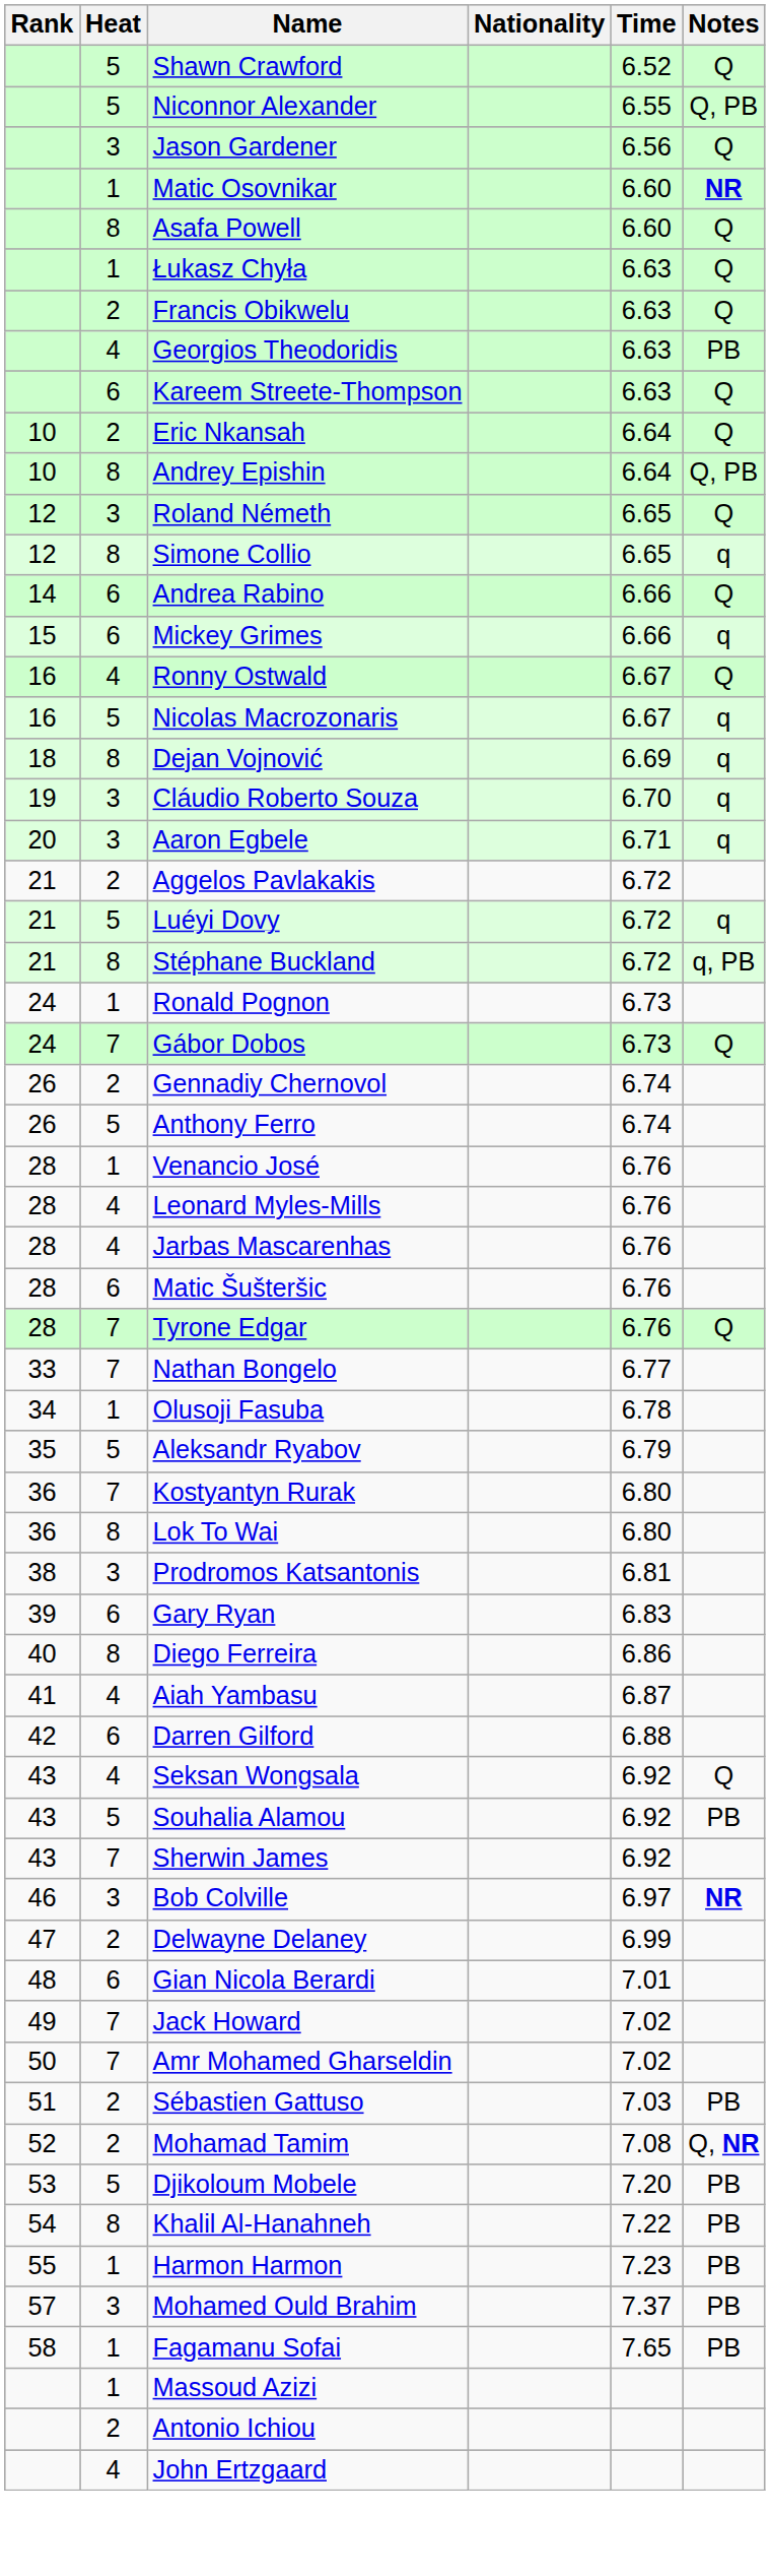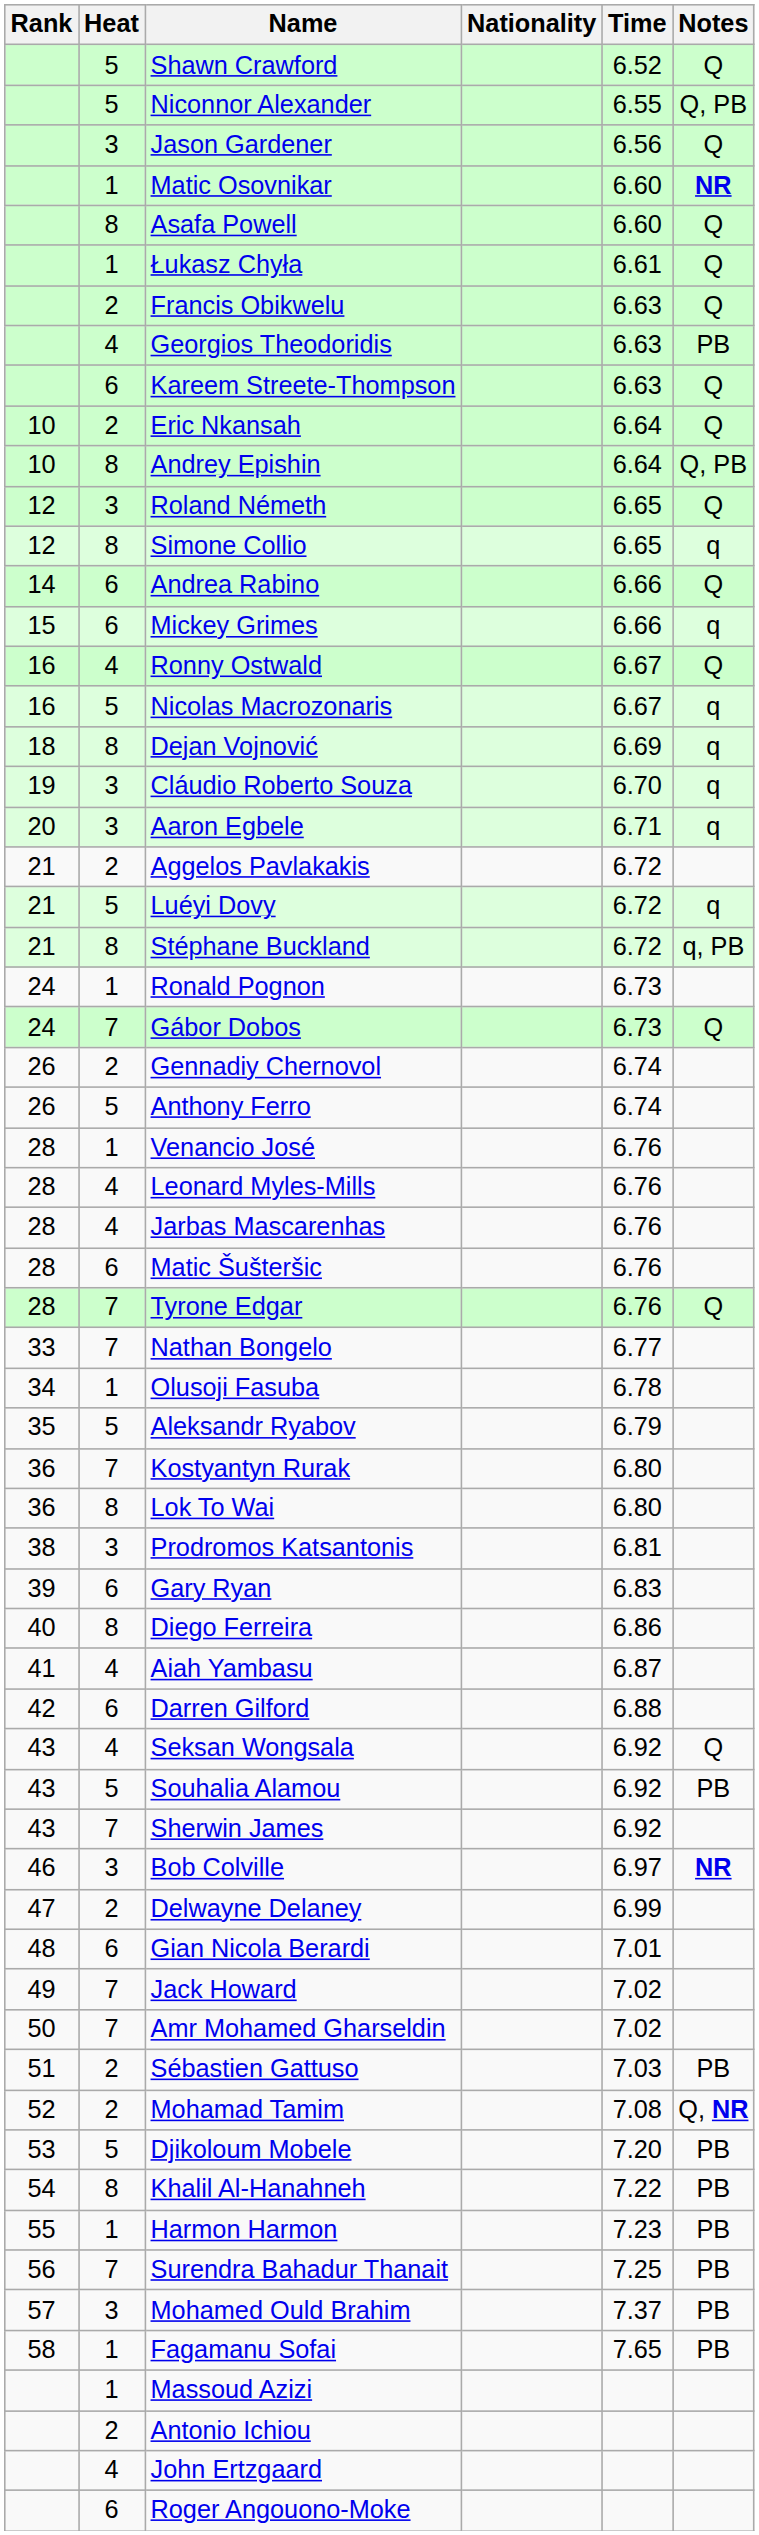 <table class="wikitable sortable" style="text-align:center">
 <tr>
 <th>Rank</th>
 <th>Heat</th>
 <th>Name</th>
 <th>Nationality</th>
 <th>Time</th>
 <th>Notes</th>
 </tr>
 <tr bgcolor=ccffcc>
 <td></td>
 <td>5</td>
 <td align="left"><a href='#'>Shawn Crawford</a></td>
 <td align=left></td>
 <td>6.52</td>
 <td>Q</td>
 </tr>
 <tr bgcolor=ccffcc>
 <td></td>
 <td>5</td>
 <td align="left"><a href='#'>Niconnor Alexander</a></td>
 <td align=left></td>
 <td>6.55</td>
 <td>Q, PB</td>
 </tr>
 <tr bgcolor=ccffcc>
 <td></td>
 <td>3</td>
 <td align="left"><a href='#'>Jason Gardener</a></td>
 <td align=left></td>
 <td>6.56</td>
 <td>Q</td>
 </tr>
 <tr bgcolor=ccffcc>
 <td></td>
 <td>1</td>
 <td align="left"><a href='#'>Matic Osovnikar</a></td>
 <td align=left></td>
 <td>6.60</td>
 <td><strong><a href='#'>NR</a></strong></td>
 </tr>
 <tr bgcolor=ccffcc>
 <td></td>
 <td>8</td>
 <td align="left"><a href='#'>Asafa Powell</a></td>
 <td align=left></td>
 <td>6.60</td>
 <td>Q</td>
 </tr>
 <tr bgcolor=ccffcc>
 <td></td>
 <td>1</td>
 <td align="left"><a href='#'>Łukasz Chyła</a></td>
 <td align=left></td>
-<td>6.63</td>
+<td>6.61</td>
 <td>Q</td>
 </tr>
 <tr bgcolor=ccffcc>
 <td></td>
 <td>2</td>
 <td align="left"><a href='#'>Francis Obikwelu</a></td>
 <td align=left></td>
 <td>6.63</td>
 <td>Q</td>
 </tr>
 <tr bgcolor=ccffcc>
 <td></td>
 <td>4</td>
 <td align="left"><a href='#'>Georgios Theodoridis</a></td>
 <td align=left></td>
 <td>6.63</td>
 <td>PB</td>
 </tr>
 <tr bgcolor=ccffcc>
 <td></td>
 <td>6</td>
 <td align="left"><a href='#'>Kareem Streete-Thompson</a></td>
 <td align=left></td>
 <td>6.63</td>
 <td>Q</td>
 </tr>
 <tr bgcolor=ccffcc>
 <td>10</td>
 <td>2</td>
 <td align="left"><a href='#'>Eric Nkansah</a></td>
 <td align=left></td>
 <td>6.64</td>
 <td>Q</td>
 </tr>
 <tr bgcolor=ccffcc>
 <td>10</td>
 <td>8</td>
 <td align="left"><a href='#'>Andrey Epishin</a></td>
 <td align=left></td>
 <td>6.64</td>
 <td>Q, PB</td>
 </tr>
 <tr bgcolor=ccffcc>
 <td>12</td>
 <td>3</td>
 <td align="left"><a href='#'>Roland Németh</a></td>
 <td align=left></td>
 <td>6.65</td>
 <td>Q</td>
 </tr>
 <tr bgcolor=ddffdd>
 <td>12</td>
 <td>8</td>
 <td align="left"><a href='#'>Simone Collio</a></td>
 <td align=left></td>
 <td>6.65</td>
 <td>q</td>
 </tr>
 <tr bgcolor=ccffcc>
 <td>14</td>
 <td>6</td>
 <td align="left"><a href='#'>Andrea Rabino</a></td>
 <td align=left></td>
 <td>6.66</td>
 <td>Q</td>
 </tr>
 <tr bgcolor=ddffdd>
 <td>15</td>
 <td>6</td>
 <td align="left"><a href='#'>Mickey Grimes</a></td>
 <td align=left></td>
 <td>6.66</td>
 <td>q</td>
 </tr>
 <tr bgcolor=ccffcc>
 <td>16</td>
 <td>4</td>
 <td align="left"><a href='#'>Ronny Ostwald</a></td>
 <td align=left></td>
 <td>6.67</td>
 <td>Q</td>
 </tr>
 <tr bgcolor=ddffdd>
 <td>16</td>
 <td>5</td>
 <td align="left"><a href='#'>Nicolas Macrozonaris</a></td>
 <td align=left></td>
 <td>6.67</td>
 <td>q</td>
 </tr>
 <tr bgcolor=ddffdd>
 <td>18</td>
 <td>8</td>
 <td align="left"><a href='#'>Dejan Vojnović</a></td>
 <td align=left></td>
 <td>6.69</td>
 <td>q</td>
 </tr>
 <tr bgcolor=ddffdd>
 <td>19</td>
 <td>3</td>
 <td align="left"><a href='#'>Cláudio Roberto Souza</a></td>
 <td align=left></td>
 <td>6.70</td>
 <td>q</td>
 </tr>
 <tr bgcolor=ddffdd>
 <td>20</td>
 <td>3</td>
 <td align="left"><a href='#'>Aaron Egbele</a></td>
 <td align=left></td>
 <td>6.71</td>
 <td>q</td>
 </tr>
 <tr>
 <td>21</td>
 <td>2</td>
 <td align="left"><a href='#'>Aggelos Pavlakakis</a></td>
 <td align=left></td>
 <td>6.72</td>
 <td></td>
 </tr>
 <tr bgcolor=ddffdd>
 <td>21</td>
 <td>5</td>
 <td align="left"><a href='#'>Luéyi Dovy</a></td>
 <td align=left></td>
 <td>6.72</td>
 <td>q</td>
 </tr>
 <tr bgcolor=ddffdd>
 <td>21</td>
 <td>8</td>
 <td align="left"><a href='#'>Stéphane Buckland</a></td>
 <td align=left></td>
 <td>6.72</td>
 <td>q, PB</td>
 </tr>
 <tr>
 <td>24</td>
 <td>1</td>
 <td align="left"><a href='#'>Ronald Pognon</a></td>
 <td align=left></td>
 <td>6.73</td>
 <td></td>
 </tr>
 <tr bgcolor=ccffcc>
 <td>24</td>
 <td>7</td>
 <td align="left"><a href='#'>Gábor Dobos</a></td>
 <td align=left></td>
 <td>6.73</td>
 <td>Q</td>
 </tr>
 <tr>
 <td>26</td>
 <td>2</td>
 <td align="left"><a href='#'>Gennadiy Chernovol</a></td>
 <td align=left></td>
 <td>6.74</td>
 <td></td>
 </tr>
 <tr>
 <td>26</td>
 <td>5</td>
 <td align="left"><a href='#'>Anthony Ferro</a></td>
 <td align=left></td>
 <td>6.74</td>
 <td></td>
 </tr>
 <tr>
 <td>28</td>
 <td>1</td>
 <td align="left"><a href='#'>Venancio José</a></td>
 <td align=left></td>
 <td>6.76</td>
 <td></td>
 </tr>
 <tr>
 <td>28</td>
 <td>4</td>
 <td align="left"><a href='#'>Leonard Myles-Mills</a></td>
 <td align=left></td>
 <td>6.76</td>
 <td></td>
 </tr>
 <tr>
 <td>28</td>
 <td>4</td>
 <td align="left"><a href='#'>Jarbas Mascarenhas</a></td>
 <td align=left></td>
 <td>6.76</td>
 <td></td>
 </tr>
 <tr>
 <td>28</td>
 <td>6</td>
 <td align="left"><a href='#'>Matic Šušteršic</a></td>
 <td align=left></td>
 <td>6.76</td>
 <td></td>
 </tr>
 <tr bgcolor=ccffcc>
 <td>28</td>
 <td>7</td>
 <td align="left"><a href='#'>Tyrone Edgar</a></td>
 <td align=left></td>
 <td>6.76</td>
 <td>Q</td>
 </tr>
 <tr>
 <td>33</td>
 <td>7</td>
 <td align="left"><a href='#'>Nathan Bongelo</a></td>
 <td align=left></td>
 <td>6.77</td>
 <td></td>
 </tr>
 <tr>
 <td>34</td>
 <td>1</td>
 <td align="left"><a href='#'>Olusoji Fasuba</a></td>
 <td align=left></td>
 <td>6.78</td>
 <td></td>
 </tr>
 <tr>
 <td>35</td>
 <td>5</td>
 <td align="left"><a href='#'>Aleksandr Ryabov</a></td>
 <td align=left></td>
 <td>6.79</td>
 <td></td>
 </tr>
 <tr>
 <td>36</td>
 <td>7</td>
 <td align="left"><a href='#'>Kostyantyn Rurak</a></td>
 <td align=left></td>
 <td>6.80</td>
 <td></td>
 </tr>
 <tr>
 <td>36</td>
 <td>8</td>
 <td align="left"><a href='#'>Lok To Wai</a></td>
 <td align=left></td>
 <td>6.80</td>
 <td></td>
 </tr>
 <tr>
 <td>38</td>
 <td>3</td>
 <td align="left"><a href='#'>Prodromos Katsantonis</a></td>
 <td align=left></td>
 <td>6.81</td>
 <td></td>
 </tr>
 <tr>
 <td>39</td>
 <td>6</td>
 <td align="left"><a href='#'>Gary Ryan</a></td>
 <td align=left></td>
 <td>6.83</td>
 <td></td>
 </tr>
 <tr>
 <td>40</td>
 <td>8</td>
 <td align="left"><a href='#'>Diego Ferreira</a></td>
 <td align=left></td>
 <td>6.86</td>
 <td></td>
 </tr>
 <tr>
 <td>41</td>
 <td>4</td>
 <td align="left"><a href='#'>Aiah Yambasu</a></td>
 <td align=left></td>
 <td>6.87</td>
 <td></td>
 </tr>
 <tr>
 <td>42</td>
 <td>6</td>
 <td align="left"><a href='#'>Darren Gilford</a></td>
 <td align=left></td>
 <td>6.88</td>
 <td></td>
 </tr>
 <tr>
 <td>43</td>
 <td>4</td>
 <td align="left"><a href='#'>Seksan Wongsala</a></td>
 <td align=left></td>
 <td>6.92</td>
 <td>Q</td>
 </tr>
 <tr>
 <td>43</td>
 <td>5</td>
 <td align="left"><a href='#'>Souhalia Alamou</a></td>
 <td align=left></td>
 <td>6.92</td>
 <td>PB</td>
 </tr>
 <tr>
 <td>43</td>
 <td>7</td>
 <td align="left"><a href='#'>Sherwin James</a></td>
 <td align=left></td>
 <td>6.92</td>
 <td></td>
 </tr>
 <tr>
 <td>46</td>
 <td>3</td>
 <td align="left"><a href='#'>Bob Colville</a></td>
 <td align=left></td>
 <td>6.97</td>
 <td><strong><a href='#'>NR</a></strong></td>
 </tr>
 <tr>
 <td>47</td>
 <td>2</td>
 <td align="left"><a href='#'>Delwayne Delaney</a></td>
 <td align=left></td>
 <td>6.99</td>
 <td></td>
 </tr>
 <tr>
 <td>48</td>
 <td>6</td>
 <td align="left"><a href='#'>Gian Nicola Berardi</a></td>
 <td align=left></td>
 <td>7.01</td>
 <td></td>
 </tr>
 <tr>
 <td>49</td>
 <td>7</td>
 <td align="left"><a href='#'>Jack Howard</a></td>
 <td align=left></td>
 <td>7.02</td>
 <td></td>
 </tr>
 <tr>
 <td>50</td>
 <td>7</td>
 <td align="left"><a href='#'>Amr Mohamed Gharseldin</a></td>
 <td align=left></td>
 <td>7.02</td>
 <td></td>
 </tr>
 <tr>
 <td>51</td>
 <td>2</td>
 <td align="left"><a href='#'>Sébastien Gattuso</a></td>
 <td align=left></td>
 <td>7.03</td>
 <td>PB</td>
 </tr>
 <tr>
 <td>52</td>
 <td>2</td>
 <td align="left"><a href='#'>Mohamad Tamim</a></td>
 <td align=left></td>
 <td>7.08</td>
 <td>Q, <strong><a href='#'>NR</a></strong></td>
 </tr>
 <tr>
 <td>53</td>
 <td>5</td>
 <td align="left"><a href='#'>Djikoloum Mobele</a></td>
 <td align=left></td>
 <td>7.20</td>
 <td>PB</td>
 </tr>
 <tr>
 <td>54</td>
 <td>8</td>
 <td align="left"><a href='#'>Khalil Al-Hanahneh</a></td>
 <td align=left></td>
 <td>7.22</td>
 <td>PB</td>
 </tr>
 <tr>
 <td>55</td>
 <td>1</td>
 <td align="left"><a href='#'>Harmon Harmon</a></td>
 <td align=left></td>
 <td>7.23</td>
 <td>PB</td>
 </tr>
 <tr>
+<td>56</td>
+<td>7</td>
+<td align="left"><a href='#'>Surendra Bahadur Thanait</a></td>
+<td align=left></td>
+<td>7.25</td>
+<td>PB</td>
+</tr>
+<tr>
 <td>57</td>
 <td>3</td>
 <td align="left"><a href='#'>Mohamed Ould Brahim</a></td>
 <td align=left></td>
 <td>7.37</td>
 <td>PB</td>
 </tr>
 <tr>
 <td>58</td>
 <td>1</td>
 <td align="left"><a href='#'>Fagamanu Sofai</a></td>
 <td align=left></td>
 <td>7.65</td>
 <td>PB</td>
 </tr>
 <tr>
 <td></td>
 <td>1</td>
 <td align="left"><a href='#'>Massoud Azizi</a></td>
 <td align=left></td>
 <td></td>
 <td></td>
 </tr>
 <tr>
 <td></td>
 <td>2</td>
 <td align="left"><a href='#'>Antonio Ichiou</a></td>
 <td align=left></td>
 <td></td>
 <td></td>
 </tr>
 <tr>
 <td></td>
 <td>4</td>
 <td align="left"><a href='#'>John Ertzgaard</a></td>
 <td align=left></td>
 <td></td>
 <td></td>
 </tr>
+<tr>
+<td></td>
+<td>6</td>
+<td align="left"><a href='#'>Roger Angouono-Moke</a></td>
+<td align=left></td>
+<td></td>
+<td></td>
+</tr>
 </table>
